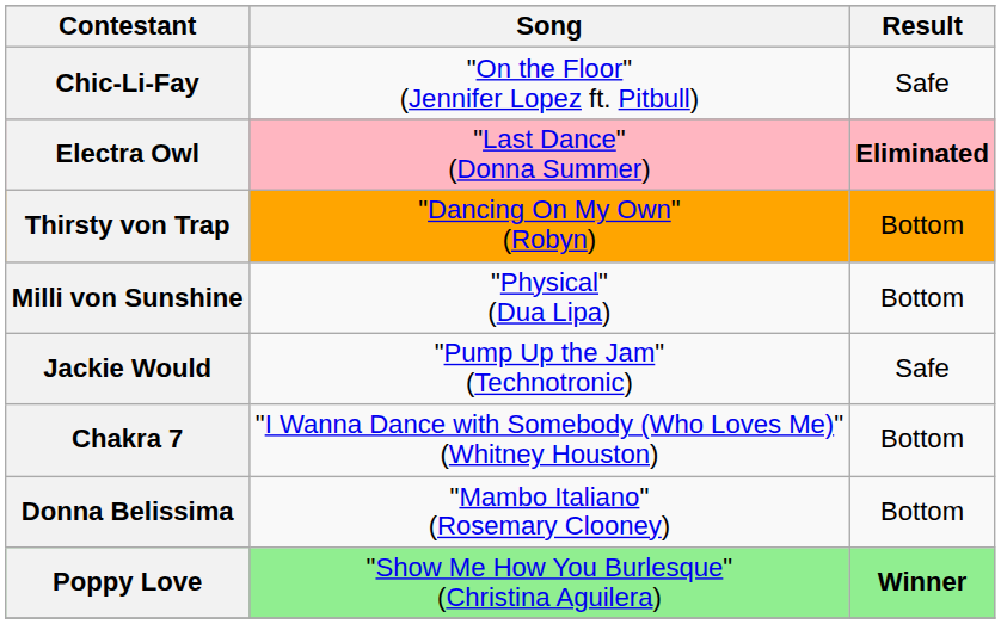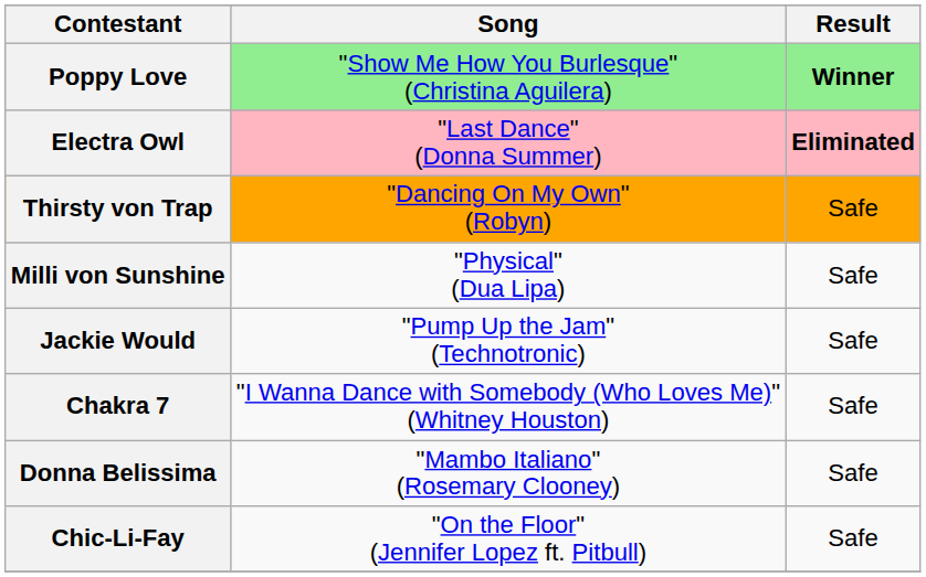 <table class="wikitable plainrowheaders" style="text-align:center;">
 <tr>
 </tr>
 <tr>
 <th scope="col">Contestant</th>
 <th scope="col">Song</th>
 <th scope="col">Result</th>
 </tr>
-<tr>
-<th>Chic-Li-Fay</th>
-<td>"<a href='#'>On the Floor</a>"<br>(<a href='#'>Jennifer Lopez</a> ft. <a href='#'>Pitbull</a>)</td>
-<td>Safe</td>
+<tr bgcolor="lightgreen">
+<th>Poppy Love</th>
+<td>"<a href='#'>Show Me How You Burlesque</a>"<br>(<a href='#'>Christina Aguilera</a>)</td>
+<td><strong>Winner</strong></td>
 </tr>
 <tr bgcolor="lightpink">
 <th>Electra Owl</th>
 <td>"<a href='#'>Last Dance</a>"<br>(<a href='#'>Donna Summer</a>)</td>
 <td><strong>Eliminated</strong></td>
 </tr>
 <tr bgcolor="orange"|>
 <th>Thirsty von Trap</th>
 <td>"<a href='#'>Dancing On My Own</a>"<br>(<a href='#'>Robyn</a>)</td>
-<td>Bottom</td>
+<td>Safe</td>
 </tr>
 <tr>
 <th nowrap>Milli von Sunshine</th>
 <td>"<a href='#'>Physical</a>"<br>(<a href='#'>Dua Lipa</a>)</td>
-<td>Bottom</td>
+<td>Safe</td>
 </tr>
 <tr>
 <th>Jackie Would</th>
 <td>"<a href='#'>Pump Up the Jam</a>"<br>(<a href='#'>Technotronic</a>)</td>
 <td>Safe</td>
 </tr>
 <tr>
 <th>Chakra 7</th>
 <td nowrap>"<a href='#'>I Wanna Dance with Somebody (Who Loves Me)</a>"<br>(<a href='#'>Whitney Houston</a>)</td>
-<td>Bottom</td>
+<td>Safe</td>
 </tr>
 <tr>
 <th>Donna Belissima</th>
 <td>"<a href='#'>Mambo Italiano</a>"<br>(<a href='#'>Rosemary Clooney</a>)</td>
-<td>Bottom</td>
+<td>Safe</td>
 </tr>
-<tr bgcolor="lightgreen">
-<th>Poppy Love</th>
-<td>"<a href='#'>Show Me How You Burlesque</a>"<br>(<a href='#'>Christina Aguilera</a>)</td>
-<td><strong>Winner</strong></td>
+<tr>
+<th>Chic-Li-Fay</th>
+<td>"<a href='#'>On the Floor</a>"<br>(<a href='#'>Jennifer Lopez</a> ft. <a href='#'>Pitbull</a>)</td>
+<td>Safe</td>
 </tr>
 <tr>
 </tr>
 </table>
